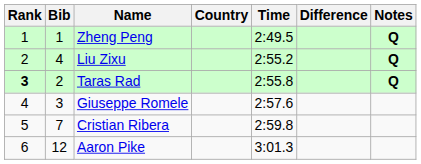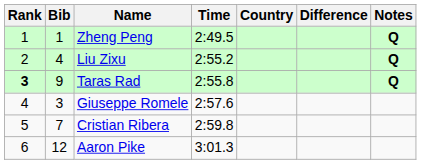 <table class="wikitable sortable" style="text-align:center">
 <tr>
 <th>Rank</th>
 <th>Bib</th>
 <th>Name</th>
+<th>Time</th>
 <th>Country</th>
-<th>Time</th>
 <th>Difference</th>
 <th>Notes</th>
 </tr>
 <tr bgcolor=ccffcc>
 <td>1</td>
 <td>1</td>
 <td align=left><a href='#'>Zheng Peng</a></td>
+<td>2:49.5</td>
 <td align=left></td>
-<td>2:49.5</td>
 <td></td>
 <td><strong>Q</strong></td>
 </tr>
 <tr bgcolor=ccffcc>
 <td>2</td>
 <td>4</td>
 <td align=left><a href='#'>Liu Zixu</a></td>
+<td>2:55.2</td>
 <td align=left></td>
-<td>2:55.2</td>
 <td></td>
 <td><strong>Q</strong></td>
 </tr>
 <tr bgcolor=ccffcc>
 <td><strong>3</strong></td>
-<td>2</td>
+<td>9</td>
 <td align=left><a href='#'>Taras Rad</a></td>
+<td>2:55.8</td>
 <td align=left></td>
-<td>2:55.8</td>
 <td></td>
 <td><strong>Q</strong></td>
 </tr>
 <tr>
 <td>4</td>
 <td>3</td>
 <td align=left><a href='#'>Giuseppe Romele</a></td>
+<td>2:57.6</td>
 <td align=left></td>
-<td>2:57.6</td>
 <td></td>
 <td></td>
 </tr>
 <tr>
 <td>5</td>
 <td>7</td>
 <td align=left><a href='#'>Cristian Ribera</a></td>
+<td>2:59.8</td>
 <td align=left></td>
-<td>2:59.8</td>
 <td></td>
 <td></td>
 </tr>
 <tr>
 <td>6</td>
 <td>12</td>
 <td align=left><a href='#'>Aaron Pike</a></td>
+<td>3:01.3</td>
 <td align=left></td>
-<td>3:01.3</td>
 <td></td>
 <td></td>
 </tr>
 </table>
